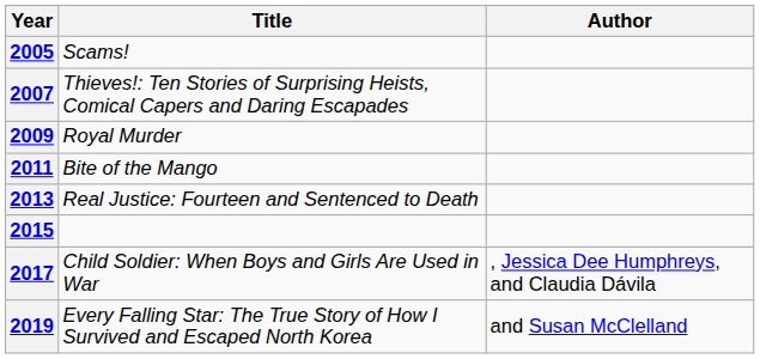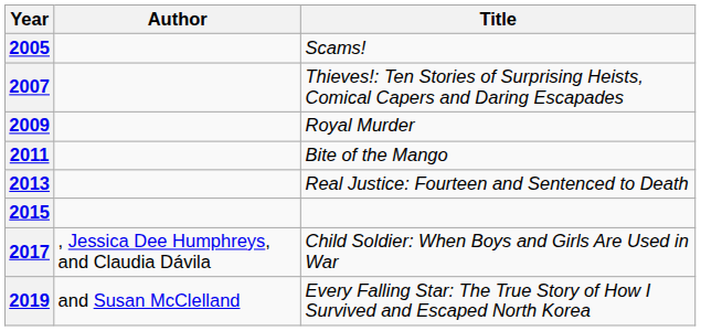 <table class="wikitable sortable mw-collapsible">
 <tr>
 <th>Year</th>
+<th>Author</th>
 <th>Title</th>
-<th>Author</th>
 </tr>
 <tr>
 <th><a href='#'>2005</a></th>
+<td></td>
 <td><em>Scams!</em></td>
-<td></td>
 </tr>
 <tr>
 <th><a href='#'>2007</a></th>
+<td></td>
 <td><em>Thieves!: Ten Stories of Surprising Heists, Comical Capers and Daring Escapades</em></td>
-<td></td>
 </tr>
 <tr>
 <th><a href='#'>2009</a></th>
+<td></td>
 <td><em>Royal Murder</em></td>
-<td></td>
 </tr>
 <tr>
 <th><a href='#'>2011</a></th>
+<td></td>
 <td><em>Bite of the Mango</em></td>
-<td></td>
 </tr>
 <tr>
 <th><a href='#'>2013</a></th>
+<td></td>
 <td><em>Real Justice: Fourteen and Sentenced to Death</em></td>
-<td></td>
 </tr>
 <tr>
 <th><a href='#'>2015</a></th>
+<td></td>
 <td><em></em></td>
-<td></td>
 </tr>
 <tr>
 <th><a href='#'>2017</a></th>
+<td>, <a href='#'>Jessica Dee Humphreys</a>, and Claudia Dávila</td>
 <td><em>Child Soldier: When Boys and Girls Are Used in War</em></td>
-<td>, <a href='#'>Jessica Dee Humphreys</a>, and Claudia Dávila</td>
 </tr>
 <tr>
 <th><a href='#'>2019</a></th>
+<td> and <a href='#'>Susan McClelland</a></td>
 <td><em>Every Falling Star: The True Story of How I Survived and Escaped North Korea</em></td>
-<td> and <a href='#'>Susan McClelland</a></td>
 </tr>
 </table>
